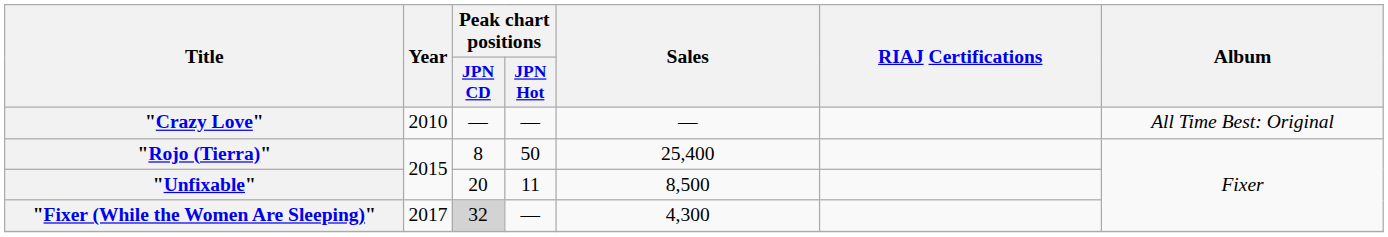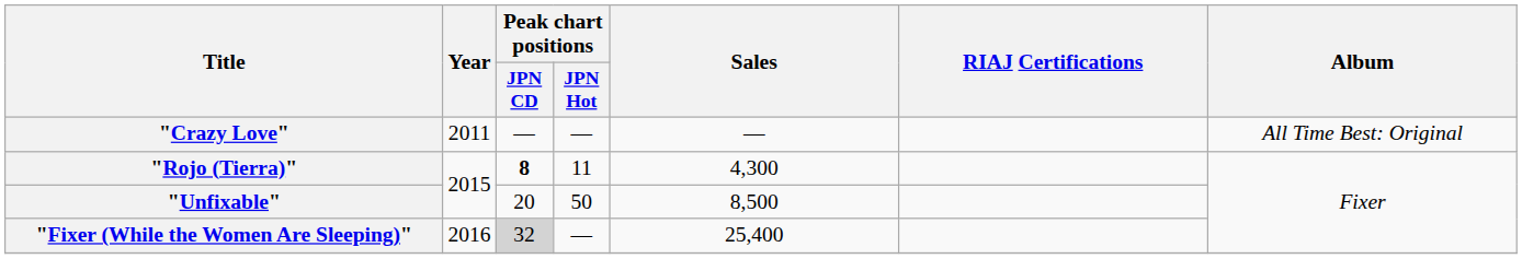 <table class="wikitable plainrowheaders" style="text-align:center;">
 <tr>
 <th scope="col" rowspan="2" style="width:20em;">Title</th>
 <th scope="col" rowspan="2" style="width:2em;">Year</th>
 <th scope="col" colspan="2">Peak chart positions</th>
 <th scope="col" rowspan="2" style="width:13em;">Sales</th>
 <th scope="col" rowspan="2" style="width:14em;"><a href='#'>RIAJ</a> <a href='#'>Certifications</a></th>
 <th scope="col" rowspan="2" style="width:14em;">Album</th>
 </tr>
 <tr>
 <th scope="col" style="width:2.5em;font-size:90%;"><a href='#'>JPN<br>CD</a><br></th>
 <th scope="col" style="width:2.5em;font-size:90%;"><a href='#'>JPN<br>Hot</a></th>
 </tr>
 <tr>
 <th scope="row">"<a href='#'>Crazy Love</a>"</th>
-<td>2010</td>
+<td>2011</td>
 <td>—</td>
 <td>—</td>
 <td>—</td>
 <td></td>
 <td><em>All Time Best: Original</em></td>
 </tr>
 <tr>
 <th scope="row">"<a href='#'>Rojo (Tierra)</a>"</th>
 <td rowspan="2">2015</td>
-<td>8</td>
-<td>50</td>
-<td>25,400</td>
+<td><strong>8</strong></td>
+<td>11</td>
+<td>4,300</td>
 <td></td>
 <td rowspan="3"><em>Fixer</em></td>
 </tr>
 <tr>
 <th scope="row">"<a href='#'>Unfixable</a>"</th>
 <td>20</td>
-<td>11</td>
+<td>50</td>
 <td>8,500</td>
 <td></td>
 </tr>
 <tr>
 <th scope="row">"<a href='#'>Fixer (While the Women Are Sleeping)</a>"</th>
-<td>2017</td>
+<td>2016</td>
 <td style="background: lightgrey;">32</td>
 <td>—</td>
-<td>4,300</td>
+<td>25,400</td>
 <td></td>
 </tr>
 <tr>
 </tr>
 </table>
